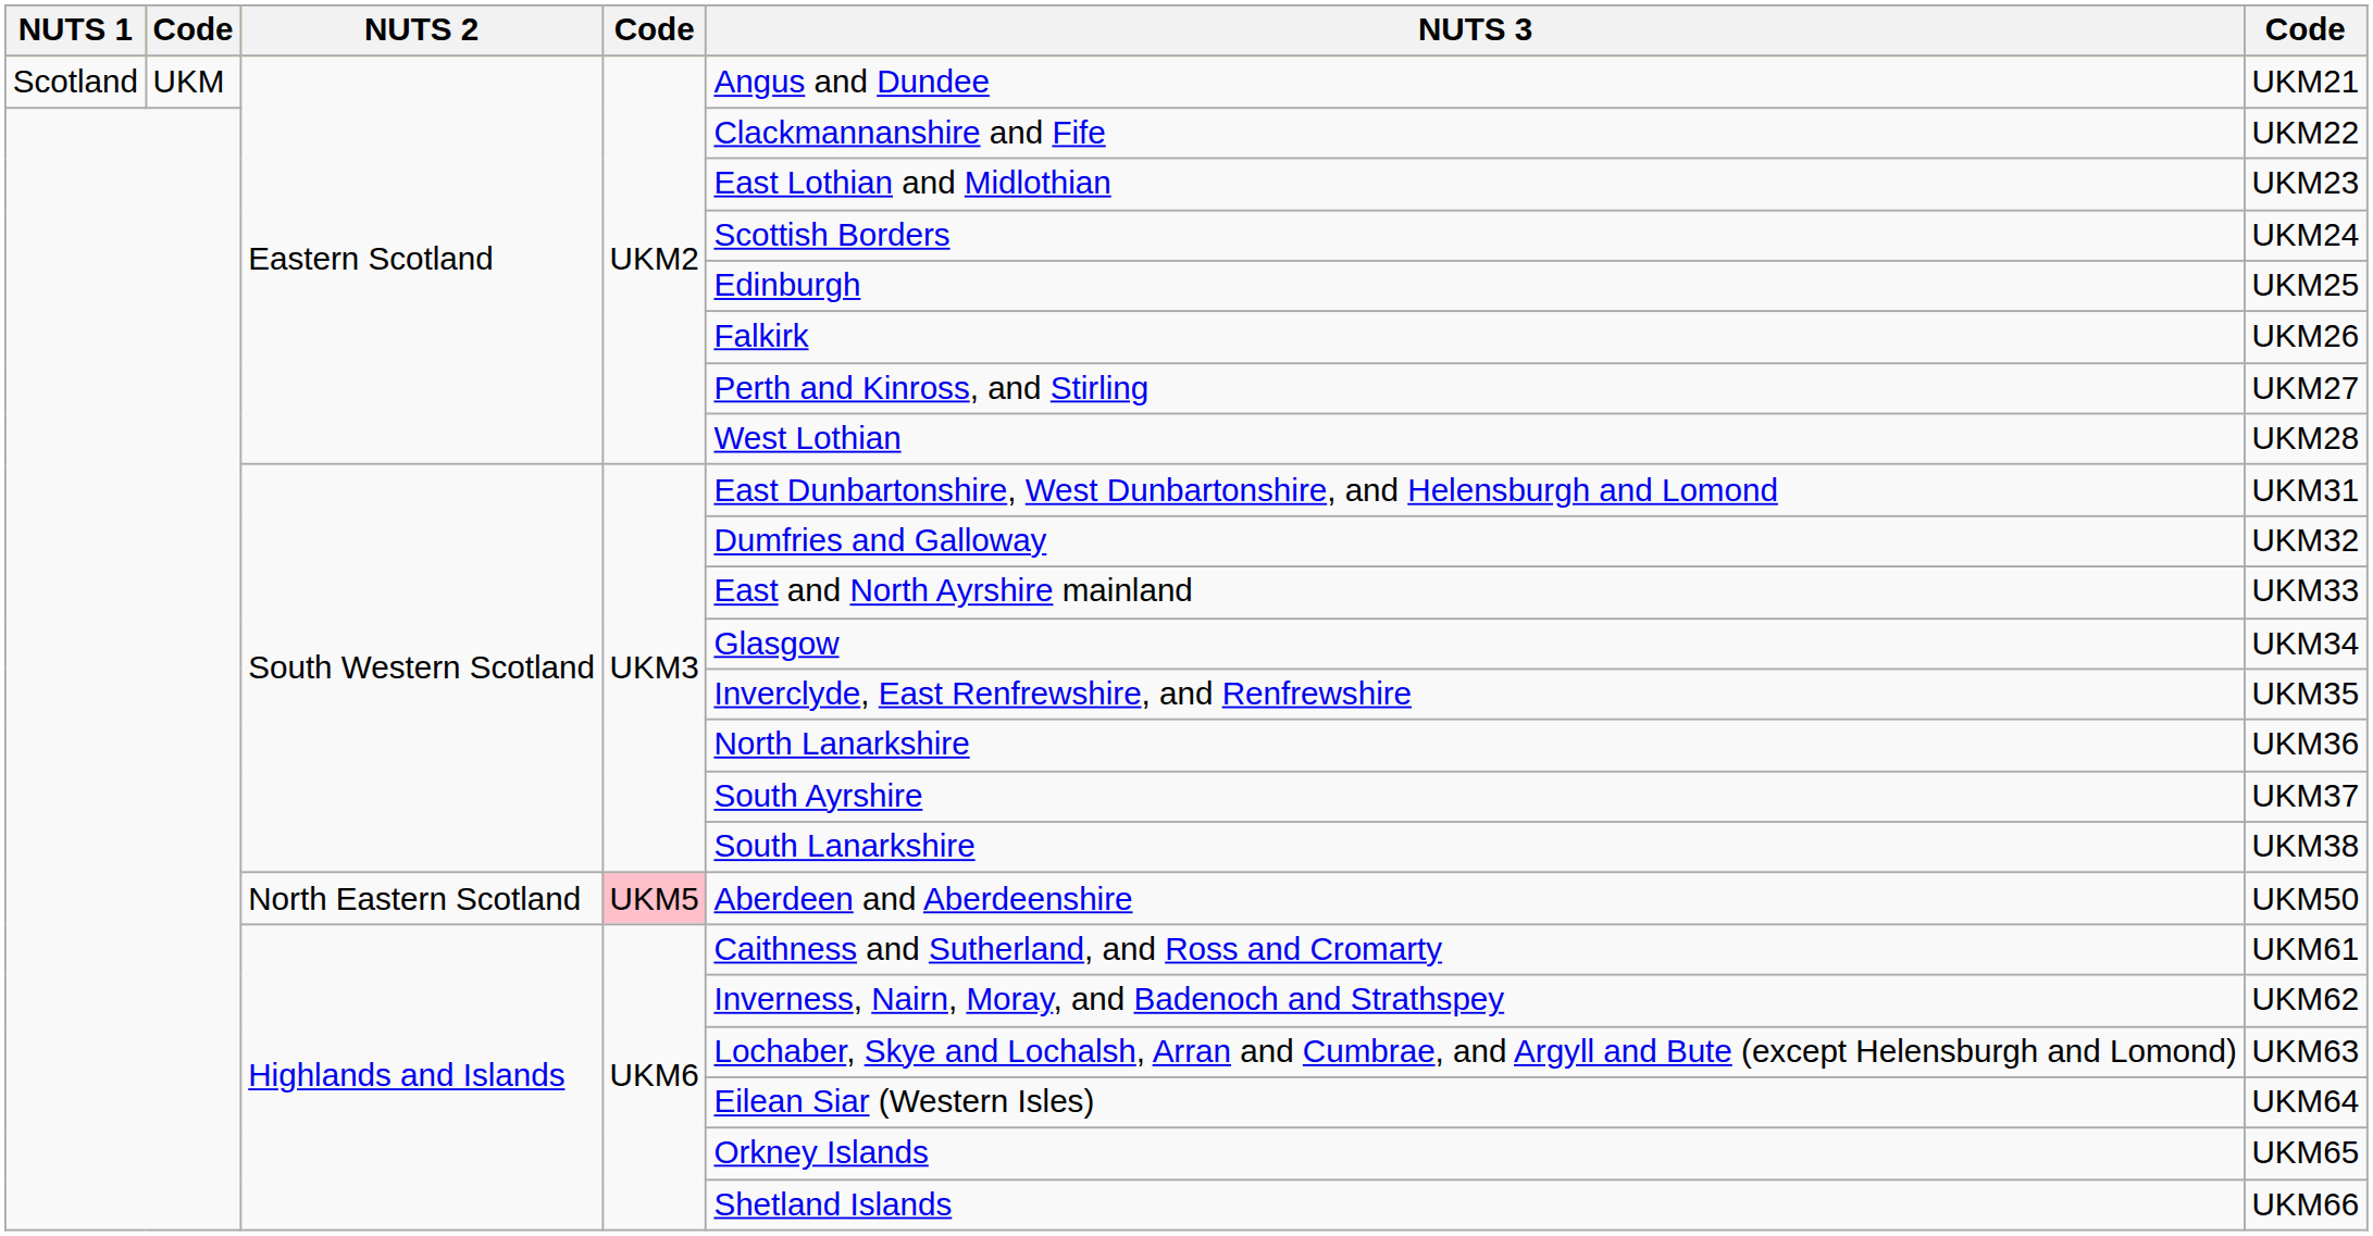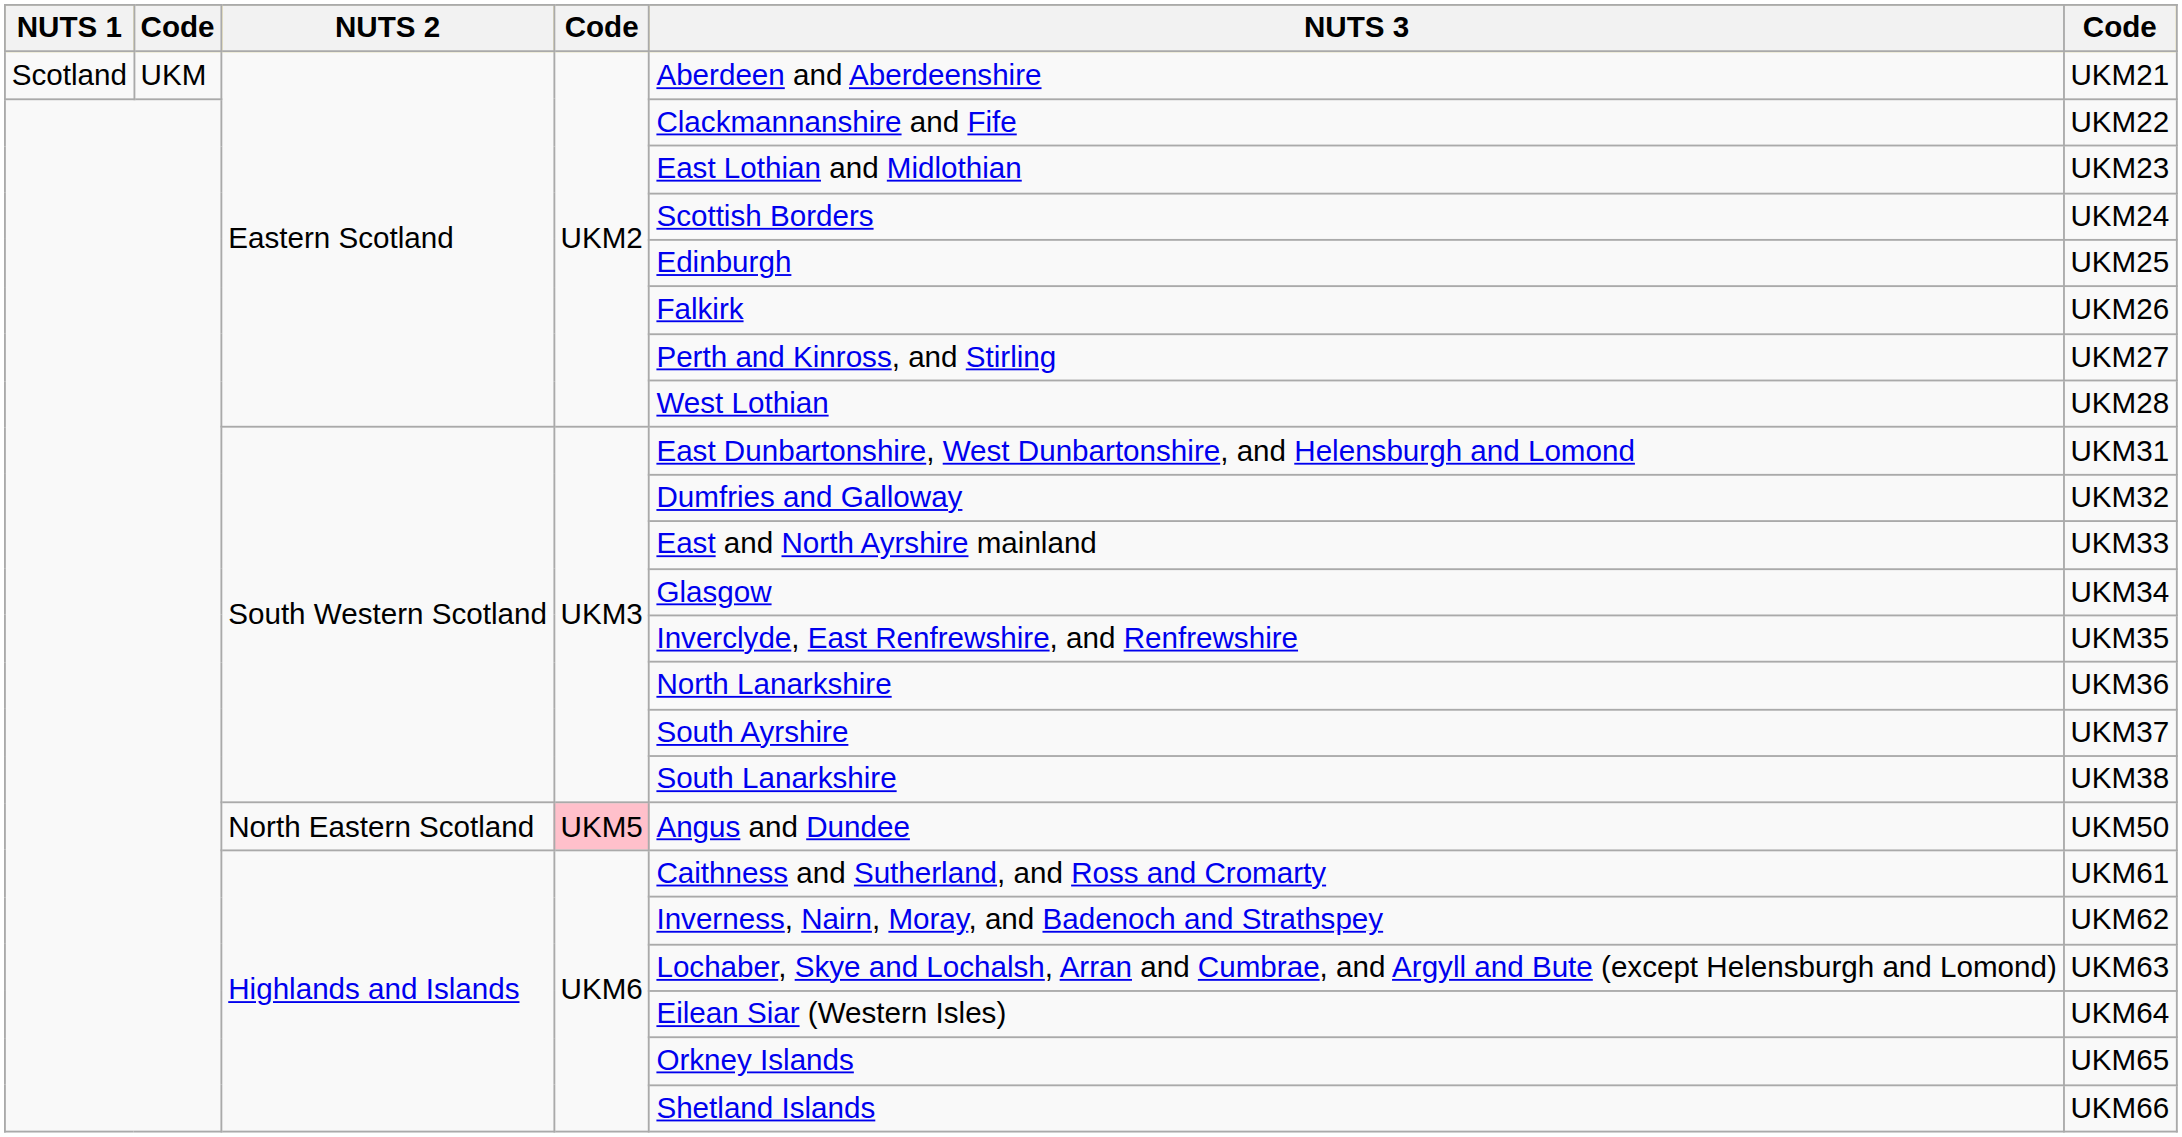 <table class="wikitable">
 <tr style="background:gold; text-align:left;">
 <th>NUTS 1</th>
 <th>Code</th>
 <th>NUTS 2</th>
 <th>Code</th>
 <th>NUTS 3</th>
 <th>Code</th>
 </tr>
 <tr>
 <td>Scotland</td>
 <td>UKM</td>
 <td rowspan=8>Eastern Scotland</td>
 <td rowspan=8>UKM2</td>
-<td><a href='#'>Angus</a> and <a href='#'>Dundee</a></td>
+<td><a href='#'>Aberdeen</a> and <a href='#'>Aberdeenshire</a></td>
 <td>UKM21</td>
 </tr>
 <tr>
 <td rowspan="22" colspan="2" style="text-align:center;"><br><br></td>
 <td><a href='#'>Clackmannanshire</a> and <a href='#'>Fife</a></td>
 <td>UKM22</td>
 </tr>
 <tr>
 <td><a href='#'>East Lothian</a> and <a href='#'>Midlothian</a></td>
 <td>UKM23</td>
 </tr>
 <tr>
 <td><a href='#'>Scottish Borders</a></td>
 <td>UKM24</td>
 </tr>
 <tr>
 <td><a href='#'>Edinburgh</a></td>
 <td>UKM25</td>
 </tr>
 <tr>
 <td><a href='#'>Falkirk</a></td>
 <td>UKM26</td>
 </tr>
 <tr>
 <td><a href='#'>Perth and Kinross</a>, and <a href='#'>Stirling</a></td>
 <td>UKM27</td>
 </tr>
 <tr>
 <td><a href='#'>West Lothian</a></td>
 <td>UKM28</td>
 </tr>
 <tr>
 <td rowspan=8>South Western Scotland</td>
 <td rowspan=8>UKM3</td>
 <td><a href='#'>East Dunbartonshire</a>, <a href='#'>West Dunbartonshire</a>, and <a href='#'>Helensburgh and Lomond</a></td>
 <td>UKM31</td>
 </tr>
 <tr>
 <td><a href='#'>Dumfries and Galloway</a></td>
 <td>UKM32</td>
 </tr>
 <tr>
 <td><a href='#'>East</a> and <a href='#'>North Ayrshire</a> mainland</td>
 <td>UKM33</td>
 </tr>
 <tr>
 <td><a href='#'>Glasgow</a></td>
 <td>UKM34</td>
 </tr>
 <tr>
 <td><a href='#'>Inverclyde</a>, <a href='#'>East Renfrewshire</a>, and <a href='#'>Renfrewshire</a></td>
 <td>UKM35</td>
 </tr>
 <tr>
 <td><a href='#'>North Lanarkshire</a></td>
 <td>UKM36</td>
 </tr>
 <tr>
 <td><a href='#'>South Ayrshire</a></td>
 <td>UKM37</td>
 </tr>
 <tr>
 <td><a href='#'>South Lanarkshire</a></td>
 <td>UKM38</td>
 </tr>
 <tr>
 <td>North Eastern Scotland</td>
 <td style="background: pink;">UKM5</td>
-<td><a href='#'>Aberdeen</a> and <a href='#'>Aberdeenshire</a></td>
+<td><a href='#'>Angus</a> and <a href='#'>Dundee</a></td>
 <td>UKM50</td>
 </tr>
 <tr>
 <td rowspan=6><a href='#'>Highlands and Islands</a></td>
 <td rowspan=6>UKM6</td>
 <td><a href='#'>Caithness</a> and <a href='#'>Sutherland</a>, and <a href='#'>Ross and Cromarty</a></td>
 <td>UKM61</td>
 </tr>
 <tr>
 <td><a href='#'>Inverness</a>, <a href='#'>Nairn</a>, <a href='#'>Moray</a>, and <a href='#'>Badenoch and Strathspey</a></td>
 <td>UKM62</td>
 </tr>
 <tr>
 <td><a href='#'>Lochaber</a>, <a href='#'>Skye and Lochalsh</a>, <a href='#'>Arran</a> and <a href='#'>Cumbrae</a>, and <a href='#'>Argyll and Bute</a> (except Helensburgh and Lomond)</td>
 <td>UKM63</td>
 </tr>
 <tr>
 <td><a href='#'>Eilean Siar</a> (Western Isles)</td>
 <td>UKM64</td>
 </tr>
 <tr>
 <td><a href='#'>Orkney Islands</a></td>
 <td>UKM65</td>
 </tr>
 <tr>
 <td><a href='#'>Shetland Islands</a></td>
 <td>UKM66</td>
 </tr>
 </table>
